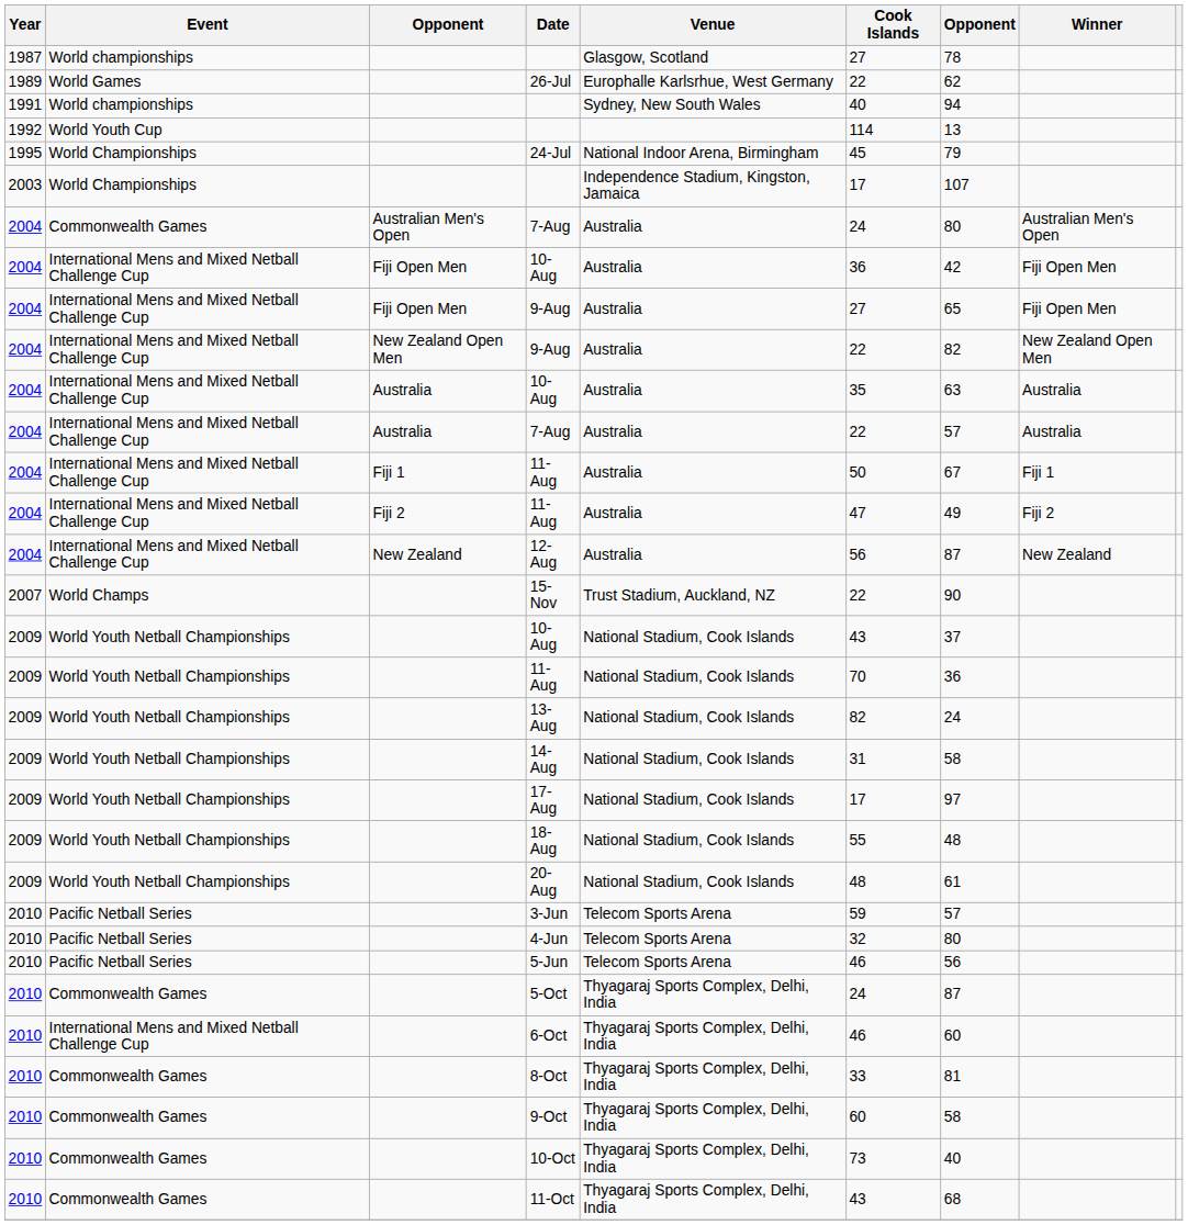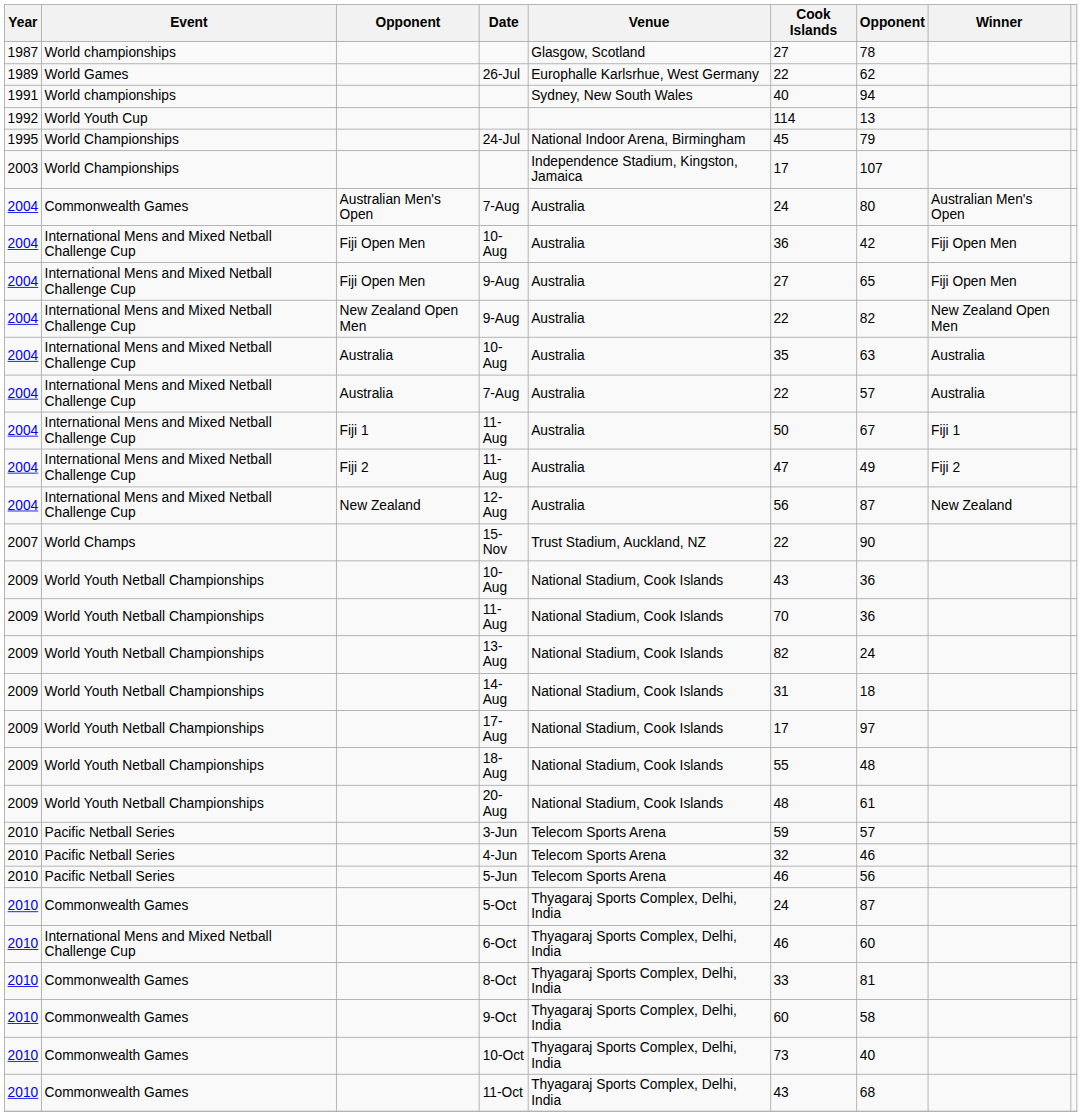 <table class="wikitable">
 <tr>
 <th>Year</th>
 <th>Event</th>
 <th>Opponent</th>
 <th>Date</th>
 <th>Venue</th>
 <th>Cook Islands</th>
 <th>Opponent</th>
 <th>Winner</th>
 <th></th>
 </tr>
 <tr --->
 <td>1987</td>
 <td>World championships</td>
 <td></td>
 <td></td>
 <td>Glasgow, Scotland</td>
 <td>27</td>
 <td>78</td>
 <td></td>
 <td></td>
 </tr>
 <tr --->
 <td>1989</td>
 <td>World Games</td>
 <td></td>
 <td>26‐Jul</td>
 <td>Europhalle Karlsrhue, West Germany</td>
 <td>22</td>
 <td>62</td>
 <td></td>
 <td></td>
 </tr>
 <tr --->
 <td>1991</td>
 <td>World championships</td>
 <td></td>
 <td></td>
 <td>Sydney, New South Wales</td>
 <td>40</td>
 <td>94</td>
 <td></td>
 <td></td>
 </tr>
 <tr --->
 <td>1992</td>
 <td>World Youth Cup</td>
 <td></td>
 <td></td>
 <td></td>
 <td>114</td>
 <td>13</td>
 <td></td>
 <td></td>
 </tr>
 <tr --->
 <td>1995</td>
 <td>World Championships</td>
 <td></td>
 <td>24‐Jul</td>
 <td>National Indoor Arena, Birmingham</td>
 <td>45</td>
 <td>79</td>
 <td></td>
 <td></td>
 </tr>
 <tr --->
 <td>2003</td>
 <td>World Championships</td>
 <td></td>
 <td></td>
 <td>Independence Stadium, Kingston, Jamaica</td>
 <td>17</td>
 <td>107</td>
 <td></td>
 <td></td>
 </tr>
 <tr --->
 <td><a href='#'>2004</a></td>
 <td>Commonwealth Games</td>
 <td> Australian Men's Open</td>
 <td>7-Aug</td>
 <td>Australia</td>
 <td>24</td>
 <td>80</td>
 <td> Australian Men's Open</td>
 <td></td>
 </tr>
 <tr --->
 <td><a href='#'>2004</a></td>
 <td>International Mens and Mixed Netball Challenge Cup</td>
 <td> Fiji Open Men</td>
 <td>10-Aug</td>
 <td>Australia</td>
 <td>36</td>
 <td>42</td>
 <td> Fiji Open Men</td>
 <td></td>
 </tr>
 <tr --->
 <td><a href='#'>2004</a></td>
 <td>International Mens and Mixed Netball Challenge Cup</td>
 <td> Fiji Open Men</td>
 <td>9-Aug</td>
 <td>Australia</td>
 <td>27</td>
 <td>65</td>
 <td> Fiji Open Men</td>
 <td></td>
 </tr>
 <tr --->
 <td><a href='#'>2004</a></td>
 <td>International Mens and Mixed Netball Challenge Cup</td>
 <td> New Zealand Open Men</td>
 <td>9-Aug</td>
 <td>Australia</td>
 <td>22</td>
 <td>82</td>
 <td> New Zealand Open Men</td>
 <td></td>
 </tr>
 <tr --->
 <td><a href='#'>2004</a></td>
 <td>International Mens and Mixed Netball Challenge Cup</td>
 <td> Australia</td>
 <td>10-Aug</td>
 <td>Australia</td>
 <td>35</td>
 <td>63</td>
 <td> Australia</td>
 <td></td>
 </tr>
 <tr --->
 <td><a href='#'>2004</a></td>
 <td>International Mens and Mixed Netball Challenge Cup</td>
 <td> Australia</td>
 <td>7-Aug</td>
 <td>Australia</td>
 <td>22</td>
 <td>57</td>
 <td> Australia</td>
 <td></td>
 </tr>
 <tr --->
 <td><a href='#'>2004</a></td>
 <td>International Mens and Mixed Netball Challenge Cup</td>
 <td> Fiji 1</td>
 <td>11-Aug</td>
 <td>Australia</td>
 <td>50</td>
 <td>67</td>
 <td> Fiji 1</td>
 <td></td>
 </tr>
 <tr --->
 <td><a href='#'>2004</a></td>
 <td>International Mens and Mixed Netball Challenge Cup</td>
 <td> Fiji 2</td>
 <td>11-Aug</td>
 <td>Australia</td>
 <td>47</td>
 <td>49</td>
 <td> Fiji 2</td>
 <td></td>
 </tr>
 <tr --->
 <td><a href='#'>2004</a></td>
 <td>International Mens and Mixed Netball Challenge Cup</td>
 <td> New Zealand</td>
 <td>12-Aug</td>
 <td>Australia</td>
 <td>56</td>
 <td>87</td>
 <td> New Zealand</td>
 <td></td>
 </tr>
 <tr --->
 <td>2007</td>
 <td>World Champs</td>
 <td></td>
 <td>15‐Nov</td>
 <td>Trust Stadium, Auckland, NZ</td>
 <td>22</td>
 <td>90</td>
 <td></td>
 <td></td>
 </tr>
 <tr --->
 <td>2009</td>
 <td>World Youth Netball Championships</td>
 <td></td>
 <td>10‐Aug</td>
 <td>National Stadium, Cook Islands</td>
 <td>43</td>
-<td>37</td>
+<td>36</td>
 <td></td>
 <td></td>
 </tr>
 <tr --->
 <td>2009</td>
 <td>World Youth Netball Championships</td>
 <td></td>
 <td>11‐Aug</td>
 <td>National Stadium, Cook Islands</td>
 <td>70</td>
 <td>36</td>
 <td></td>
 <td></td>
 </tr>
 <tr --->
 <td>2009</td>
 <td>World Youth Netball Championships</td>
 <td></td>
 <td>13‐Aug</td>
 <td>National Stadium, Cook Islands</td>
 <td>82</td>
 <td>24</td>
 <td></td>
 <td></td>
 </tr>
 <tr --->
 <td>2009</td>
 <td>World Youth Netball Championships</td>
 <td></td>
 <td>14‐Aug</td>
 <td>National Stadium, Cook Islands</td>
 <td>31</td>
-<td>58</td>
+<td>18</td>
 <td></td>
 <td></td>
 </tr>
 <tr --->
 <td>2009</td>
 <td>World Youth Netball Championships</td>
 <td></td>
 <td>17‐Aug</td>
 <td>National Stadium, Cook Islands</td>
 <td>17</td>
 <td>97</td>
 <td></td>
 <td></td>
 </tr>
 <tr --->
 <td>2009</td>
 <td>World Youth Netball Championships</td>
 <td></td>
 <td>18‐Aug</td>
 <td>National Stadium, Cook Islands</td>
 <td>55</td>
 <td>48</td>
 <td></td>
 <td></td>
 </tr>
 <tr --->
 <td>2009</td>
 <td>World Youth Netball Championships</td>
 <td></td>
 <td>20‐Aug</td>
 <td>National Stadium, Cook Islands</td>
 <td>48</td>
 <td>61</td>
 <td></td>
 <td></td>
 </tr>
 <tr --->
 <td>2010</td>
 <td>Pacific Netball Series</td>
 <td></td>
 <td>3‐Jun</td>
 <td>Telecom Sports Arena</td>
 <td>59</td>
 <td>57</td>
 <td></td>
 <td></td>
 </tr>
 <tr --->
 <td>2010</td>
 <td>Pacific Netball Series</td>
 <td></td>
 <td>4‐Jun</td>
 <td>Telecom Sports Arena</td>
 <td>32</td>
-<td>80</td>
+<td>46</td>
 <td></td>
 <td></td>
 </tr>
 <tr --->
 <td>2010</td>
 <td>Pacific Netball Series</td>
 <td></td>
 <td>5‐Jun</td>
 <td>Telecom Sports Arena</td>
 <td>46</td>
 <td>56</td>
 <td></td>
 <td></td>
 </tr>
 <tr --->
 <td><a href='#'>2010</a></td>
 <td>Commonwealth Games</td>
 <td></td>
 <td>5‐Oct</td>
 <td>Thyagaraj Sports Complex, Delhi, India</td>
 <td>24</td>
 <td>87</td>
 <td></td>
 <td></td>
 </tr>
 <tr --->
 <td><a href='#'>2010</a></td>
 <td>International Mens and Mixed Netball Challenge Cup</td>
 <td></td>
 <td>6‐Oct</td>
 <td>Thyagaraj Sports Complex, Delhi, India</td>
 <td>46</td>
 <td>60</td>
 <td></td>
 <td></td>
 </tr>
 <tr --->
 <td><a href='#'>2010</a></td>
 <td>Commonwealth Games</td>
 <td></td>
 <td>8‐Oct</td>
 <td>Thyagaraj Sports Complex, Delhi, India</td>
 <td>33</td>
 <td>81</td>
 <td></td>
 <td></td>
 </tr>
 <tr --->
 <td><a href='#'>2010</a></td>
 <td>Commonwealth Games</td>
 <td></td>
 <td>9‐Oct</td>
 <td>Thyagaraj Sports Complex, Delhi, India</td>
 <td>60</td>
 <td>58</td>
 <td></td>
 <td></td>
 </tr>
 <tr --->
 <td><a href='#'>2010</a></td>
 <td>Commonwealth Games</td>
 <td></td>
 <td>10‐Oct</td>
 <td>Thyagaraj Sports Complex, Delhi, India</td>
 <td>73</td>
 <td>40</td>
 <td></td>
 <td></td>
 </tr>
 <tr --->
 <td><a href='#'>2010</a></td>
 <td>Commonwealth Games</td>
 <td></td>
 <td>11‐Oct</td>
 <td>Thyagaraj Sports Complex, Delhi, India</td>
 <td>43</td>
 <td>68</td>
 <td></td>
 <td></td>
 </tr>
 <tr --->
 </tr>
 </table>
